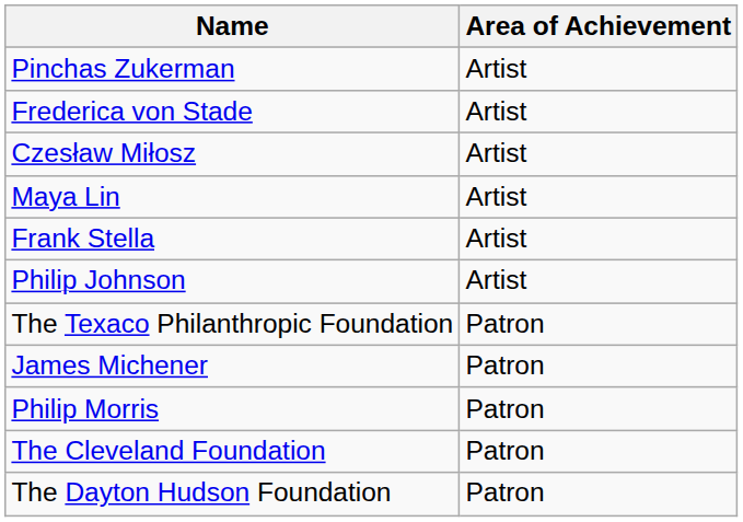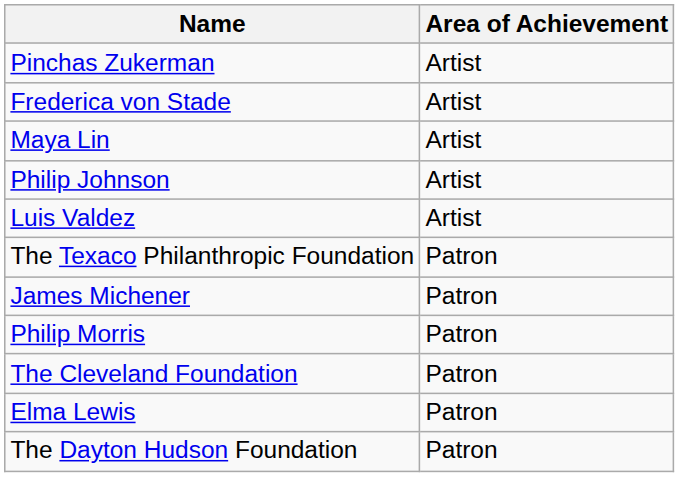 <table class="wikitable sortable">
 <tr>
 <th>Name</th>
 <th>Area of Achievement</th>
 </tr>
 <tr>
 <td data-sort-value="Zukerman, Pinchas"><a href='#'>Pinchas Zukerman</a></td>
 <td>Artist</td>
 </tr>
 <tr>
 <td data-sort-value="von Stade, Frederica"><a href='#'>Frederica von Stade</a></td>
 <td>Artist</td>
 </tr>
 <tr>
-<td data-sort-value="Miłosz, Czesław"><a href='#'>Czesław Miłosz</a></td>
-<td>Artist</td>
-</tr>
-<tr>
 <td data-sort-value="Lin, Maya"><a href='#'>Maya Lin</a></td>
 <td>Artist</td>
 </tr>
 <tr>
-<td data-sort-value="Stella, Frank"><a href='#'>Frank Stella</a></td>
+<td data-sort-value="Johnson, Philip"><a href='#'>Philip Johnson</a></td>
 <td>Artist</td>
 </tr>
 <tr>
-<td data-sort-value="Johnson, Philip"><a href='#'>Philip Johnson</a></td>
+<td data-sort-value="Valdez, Luis"><a href='#'>Luis Valdez</a></td>
 <td>Artist</td>
 </tr>
 <tr>
 <td data-sort-value="Texaco Philanthropic Foundation, The">The <a href='#'>Texaco</a> Philanthropic Foundation</td>
 <td>Patron</td>
 </tr>
 <tr>
 <td data-sort-value="Michener, James"><a href='#'>James Michener</a></td>
 <td>Patron</td>
 </tr>
 <tr>
 <td data-sort-value="Philip Morris"><a href='#'>Philip Morris</a></td>
 <td>Patron</td>
 </tr>
 <tr>
 <td data-sort-value="Cleveland Foundation, The"><a href='#'>The Cleveland Foundation</a></td>
 <td>Patron</td>
 </tr>
 <tr>
+<td data-sort-value="Lewis, Elma"><a href='#'>Elma Lewis</a></td>
+<td>Patron</td>
+</tr>
+<tr>
 <td data-sort-value="Dayton Hudson Foundation, The">The <a href='#'>Dayton Hudson</a> Foundation</td>
 <td>Patron</td>
 </tr>
 </table>
